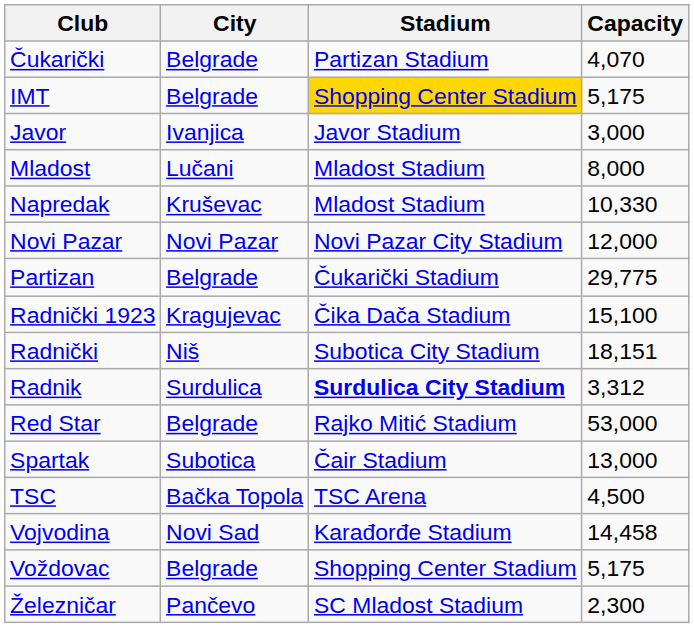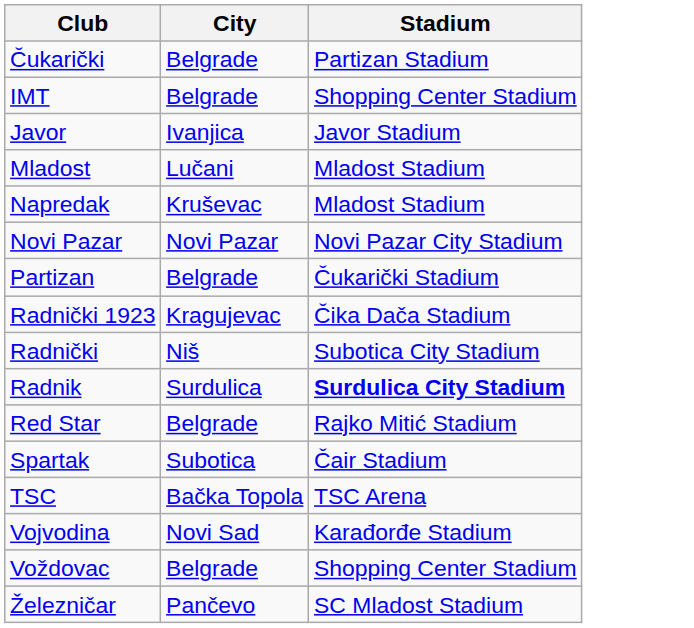 <table class="wikitable sortable" style="font-size:95%">
 <tr>
 <th>Club</th>
 <th>City</th>
 <th>Stadium</th>
-<th>Capacity</th>
 </tr>
 <tr>
 <td><a href='#'>Čukarički</a></td>
 <td><a href='#'>Belgrade</a></td>
 <td><a href='#'>Partizan Stadium</a></td>
-<td>4,070</td>
 </tr>
 <tr>
 <td><a href='#'>IMT</a></td>
 <td><a href='#'>Belgrade</a></td>
-<td style="background: gold;"><a href='#'>Shopping Center Stadium</a></td>
-<td>5,175</td>
+<td><a href='#'>Shopping Center Stadium</a></td>
 </tr>
 <tr>
 <td><a href='#'>Javor</a></td>
 <td><a href='#'>Ivanjica</a></td>
 <td><a href='#'>Javor Stadium</a></td>
-<td>3,000</td>
 </tr>
 <tr>
 <td><a href='#'>Mladost</a></td>
 <td><a href='#'>Lučani</a></td>
 <td><a href='#'>Mladost Stadium</a></td>
-<td>8,000</td>
 </tr>
 <tr>
 <td><a href='#'>Napredak</a></td>
 <td><a href='#'>Kruševac</a></td>
 <td><a href='#'>Mladost Stadium</a></td>
-<td>10,330</td>
 </tr>
 <tr>
 <td><a href='#'>Novi Pazar</a></td>
 <td><a href='#'>Novi Pazar</a></td>
 <td><a href='#'>Novi Pazar City Stadium</a></td>
-<td>12,000</td>
 </tr>
 <tr>
 <td><a href='#'>Partizan</a></td>
 <td><a href='#'>Belgrade</a></td>
 <td><a href='#'>Čukarički Stadium</a></td>
-<td>29,775</td>
 </tr>
 <tr>
 <td><a href='#'>Radnički 1923</a></td>
 <td><a href='#'>Kragujevac</a></td>
 <td><a href='#'>Čika Dača Stadium</a></td>
-<td>15,100</td>
 </tr>
 <tr>
 <td><a href='#'>Radnički</a></td>
 <td><a href='#'>Niš</a></td>
 <td><a href='#'>Subotica City Stadium</a></td>
-<td>18,151</td>
 </tr>
 <tr>
 <td><a href='#'>Radnik</a></td>
 <td><a href='#'>Surdulica</a></td>
 <td><strong><a href='#'>Surdulica City Stadium</a></strong></td>
-<td>3,312</td>
 </tr>
 <tr>
 <td><a href='#'>Red Star</a></td>
 <td><a href='#'>Belgrade</a></td>
 <td><a href='#'>Rajko Mitić Stadium</a></td>
-<td>53,000</td>
 </tr>
 <tr>
 <td><a href='#'>Spartak</a></td>
 <td><a href='#'>Subotica</a></td>
 <td><a href='#'>Čair Stadium</a></td>
-<td>13,000</td>
 </tr>
 <tr>
 <td><a href='#'>TSC</a></td>
 <td><a href='#'>Bačka Topola</a></td>
 <td><a href='#'>TSC Arena</a></td>
-<td>4,500</td>
 </tr>
 <tr>
 <td><a href='#'>Vojvodina</a></td>
 <td><a href='#'>Novi Sad</a></td>
 <td><a href='#'>Karađorđe Stadium</a></td>
-<td>14,458</td>
 </tr>
 <tr>
 <td><a href='#'>Voždovac</a></td>
 <td><a href='#'>Belgrade</a></td>
 <td><a href='#'>Shopping Center Stadium</a></td>
-<td>5,175</td>
 </tr>
 <tr>
 <td><a href='#'>Železničar</a></td>
 <td><a href='#'>Pančevo</a></td>
 <td><a href='#'>SC Mladost Stadium</a></td>
-<td>2,300</td>
 </tr>
 </table>
